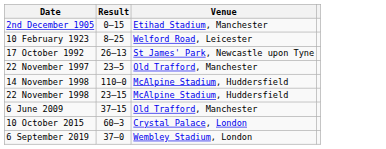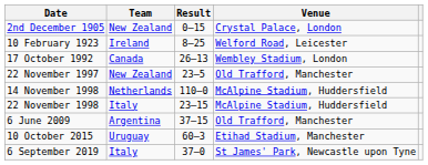 <table class="wikitable sortable">
 <tr>
 <th>Date</th>
+<th>Team</th>
 <th>Result</th>
 <th>Venue</th>
 <th></th>
 </tr>
 <tr>
 <td><a href='#'>2nd December 1905</a></td>
+<td> <a href='#'>New Zealand</a></td>
 <td align=center>0–15</td>
-<td><a href='#'>Etihad Stadium</a>, Manchester</td>
+<td><a href='#'>Crystal Palace</a>, <a href='#'>London</a></td>
 <td align=center></td>
 </tr>
 <tr>
 <td>10 February 1923</td>
+<td> <a href='#'>Ireland</a></td>
 <td align=center>8–25</td>
 <td><a href='#'>Welford Road</a>, Leicester</td>
 <td align=center></td>
 </tr>
 <tr>
 <td>17 October 1992</td>
+<td> <a href='#'>Canada</a></td>
 <td align=center>26–13</td>
-<td><a href='#'>St James' Park</a>, Newcastle upon Tyne</td>
+<td><a href='#'>Wembley Stadium</a>, London</td>
 <td align=center></td>
 </tr>
 <tr>
 <td>22 November 1997</td>
+<td> <a href='#'>New Zealand</a></td>
 <td align=center>23–5</td>
 <td><a href='#'>Old Trafford</a>, Manchester</td>
 <td align=center></td>
 </tr>
 <tr>
 <td>14 November 1998</td>
+<td> <a href='#'>Netherlands</a></td>
 <td align=center>110–0</td>
 <td><a href='#'>McAlpine Stadium</a>, Huddersfield</td>
 <td align=center></td>
 </tr>
 <tr>
 <td>22 November 1998</td>
+<td> <a href='#'>Italy</a></td>
 <td align=center>23–15</td>
 <td><a href='#'>McAlpine Stadium</a>, Huddersfield</td>
 <td align=center></td>
 </tr>
 <tr>
 <td>6 June 2009</td>
+<td> <a href='#'>Argentina</a></td>
 <td align=center>37–15</td>
 <td><a href='#'>Old Trafford</a>, Manchester</td>
 <td align=center></td>
 </tr>
 <tr>
 <td>10 October 2015</td>
+<td> <a href='#'>Uruguay</a></td>
 <td align=center>60–3</td>
-<td><a href='#'>Crystal Palace</a>, <a href='#'>London</a></td>
+<td><a href='#'>Etihad Stadium</a>, Manchester</td>
 <td align=center></td>
 </tr>
 <tr>
 <td>6 September 2019</td>
+<td> <a href='#'>Italy</a></td>
 <td align=center>37–0</td>
-<td><a href='#'>Wembley Stadium</a>, London</td>
+<td><a href='#'>St James' Park</a>, Newcastle upon Tyne</td>
 <td align=center></td>
 </tr>
 </table>
